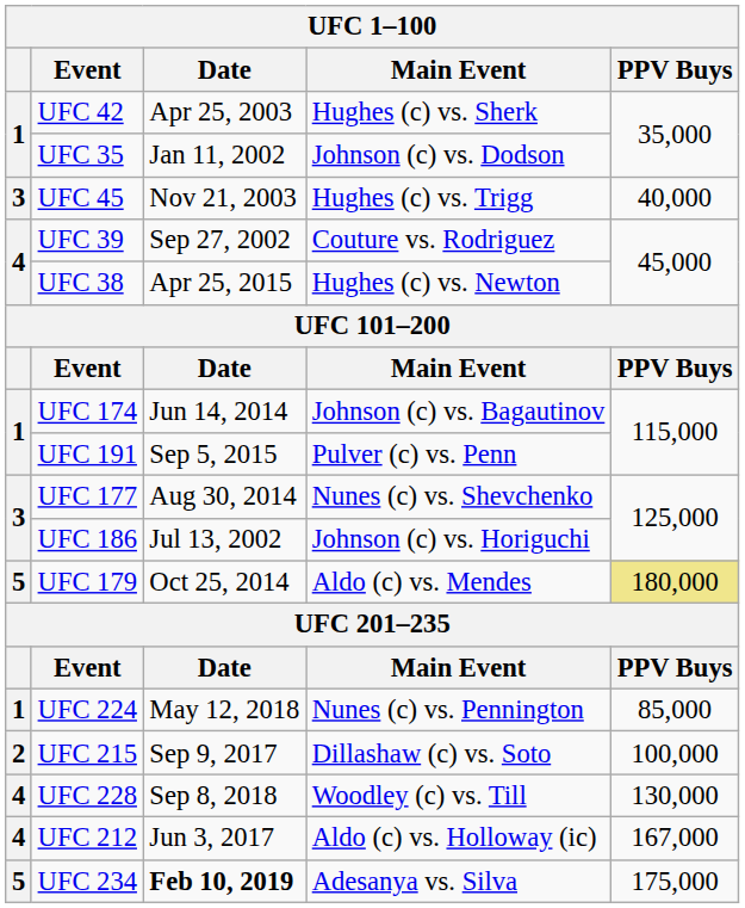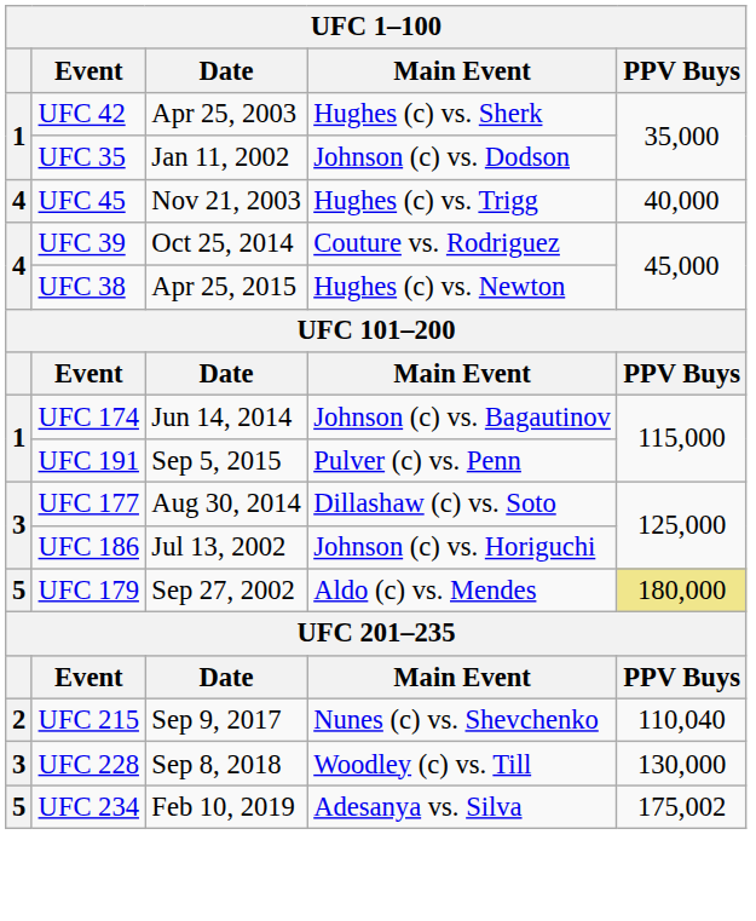 <table class=wikitable>
 <tr>
 <th colspan=5>UFC 1–100</th>
 </tr>
 <tr>
 <th></th>
 <th>Event</th>
 <th>Date</th>
 <th>Main Event</th>
 <th>PPV Buys</th>
 </tr>
 <tr>
 <th rowspan=2>1</th>
 <td><a href='#'>UFC 42</a></td>
 <td>Apr 25, 2003</td>
 <td><a href='#'>Hughes</a> (c) vs. <a href='#'>Sherk</a></td>
 <td rowspan=2 align=center>35,000</td>
 </tr>
 <tr>
 <td><a href='#'>UFC 35</a></td>
 <td>Jan 11, 2002</td>
 <td><a href='#'>Johnson</a> (c) vs. <a href='#'>Dodson</a></td>
 </tr>
 <tr>
-<th>3</th>
+<th>4</th>
 <td><a href='#'>UFC 45</a></td>
 <td>Nov 21, 2003</td>
 <td><a href='#'>Hughes</a> (c) vs. <a href='#'>Trigg</a></td>
 <td align=center>40,000</td>
 </tr>
 <tr>
 <th rowspan=2>4</th>
 <td><a href='#'>UFC 39</a></td>
-<td>Sep 27, 2002</td>
+<td>Oct 25, 2014</td>
 <td><a href='#'>Couture</a> vs. <a href='#'>Rodriguez</a></td>
 <td rowspan=2 align=center>45,000</td>
 </tr>
 <tr>
 <td><a href='#'>UFC 38</a></td>
 <td>Apr 25, 2015</td>
 <td><a href='#'>Hughes</a> (c) vs. <a href='#'>Newton</a></td>
 </tr>
 <tr>
 <th colspan=5>UFC 101–200</th>
 </tr>
 <tr>
 <th></th>
 <th>Event</th>
 <th>Date</th>
 <th>Main Event</th>
 <th>PPV Buys</th>
 </tr>
 <tr>
 <th rowspan=2>1</th>
 <td><a href='#'>UFC 174</a></td>
 <td>Jun 14, 2014</td>
 <td><a href='#'>Johnson</a> (c) vs. <a href='#'>Bagautinov</a></td>
 <td rowspan=2 align=center>115,000</td>
 </tr>
 <tr>
 <td><a href='#'>UFC 191</a></td>
 <td>Sep 5, 2015</td>
 <td><a href='#'>Pulver</a> (c) vs. <a href='#'>Penn</a></td>
 </tr>
 <tr>
 <th rowspan=2>3</th>
 <td><a href='#'>UFC 177</a></td>
 <td>Aug 30, 2014</td>
-<td><a href='#'>Nunes</a> (c) vs. <a href='#'>Shevchenko</a></td>
+<td><a href='#'>Dillashaw</a> (c) vs. <a href='#'>Soto</a></td>
 <td rowspan=2 align=center>125,000</td>
 </tr>
 <tr>
 <td><a href='#'>UFC 186</a></td>
 <td>Jul 13, 2002</td>
 <td><a href='#'>Johnson</a> (c) vs. <a href='#'>Horiguchi</a></td>
 </tr>
 <tr>
 <th>5</th>
 <td><a href='#'>UFC 179</a></td>
-<td>Oct 25, 2014</td>
+<td>Sep 27, 2002</td>
 <td><a href='#'>Aldo</a> (c) vs. <a href='#'>Mendes</a></td>
 <td align=center style="background: khaki;">180,000</td>
 </tr>
 <tr>
 <th colspan=5>UFC 201–235</th>
 </tr>
 <tr>
 <th></th>
 <th>Event</th>
 <th>Date</th>
 <th>Main Event</th>
 <th>PPV Buys</th>
 </tr>
 <tr>
-<th>1</th>
-<td><a href='#'>UFC 224</a></td>
-<td>May 12, 2018</td>
-<td><a href='#'>Nunes</a> (c) vs. <a href='#'>Pennington</a></td>
-<td align=center>85,000</td>
-</tr>
-<tr>
 <th>2</th>
 <td><a href='#'>UFC 215</a></td>
 <td>Sep 9, 2017</td>
-<td><a href='#'>Dillashaw</a> (c) vs. <a href='#'>Soto</a></td>
-<td align=center>100,000</td>
+<td><a href='#'>Nunes</a> (c) vs. <a href='#'>Shevchenko</a></td>
+<td align=center>110,040</td>
 </tr>
 <tr>
-<th>4</th>
+<th>3</th>
 <td><a href='#'>UFC 228</a></td>
 <td>Sep 8, 2018</td>
 <td><a href='#'>Woodley</a> (c) vs. <a href='#'>Till</a></td>
 <td align=center>130,000</td>
 </tr>
 <tr>
-<th>4</th>
-<td><a href='#'>UFC 212</a></td>
-<td>Jun 3, 2017</td>
-<td><a href='#'>Aldo</a> (c) vs. <a href='#'>Holloway</a> (ic)</td>
-<td align=center>167,000</td>
-</tr>
-<tr>
 <th>5</th>
 <td><a href='#'>UFC 234</a></td>
-<td><strong>Feb 10, 2019</strong></td>
+<td>Feb 10, 2019</td>
 <td><a href='#'>Adesanya</a> vs. <a href='#'>Silva</a></td>
-<td align=center>175,000</td>
+<td align=center>175,002</td>
 </tr>
 </table>
